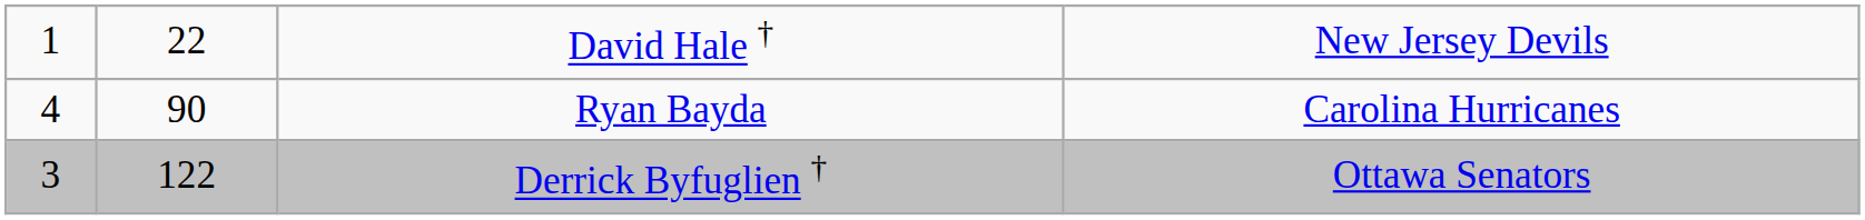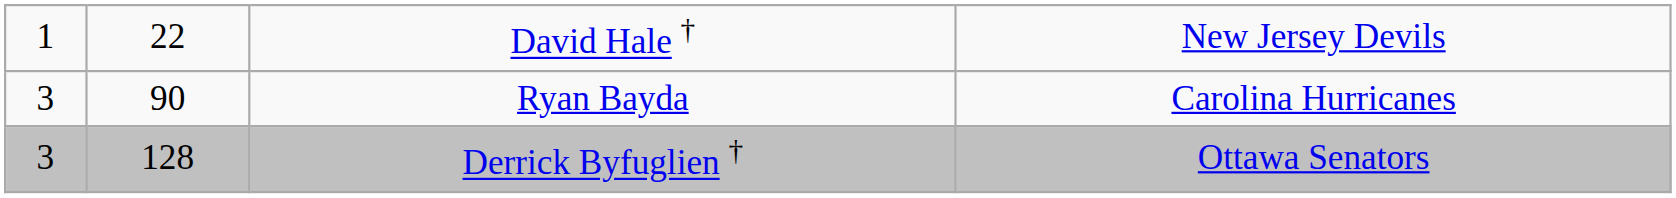 <table class="wikitable" width="60%">
 <tr align="center" bgcolor="">
 <td>1</td>
 <td>22</td>
 <td><a href='#'>David Hale</a> <sup>†</sup></td>
 <td><a href='#'>New Jersey Devils</a></td>
 </tr>
 <tr align="center" bgcolor="">
-<td>4</td>
+<td>3</td>
 <td>90</td>
 <td><a href='#'>Ryan Bayda</a></td>
 <td><a href='#'>Carolina Hurricanes</a></td>
 </tr>
 <tr align="center" bgcolor="C0C0C0">
 <td>3</td>
-<td>122</td>
+<td>128</td>
 <td><a href='#'>Derrick Byfuglien</a> <sup>†</sup></td>
 <td><a href='#'>Ottawa Senators</a></td>
 </tr>
 </table>
